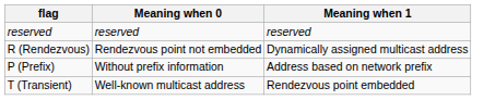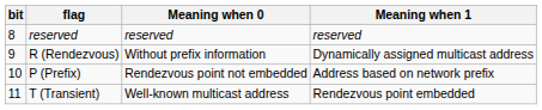 <table class="wikitable">
 <tr>
+<th>bit</th>
 <th>flag</th>
 <th>Meaning when 0</th>
 <th>Meaning when 1</th>
 </tr>
 <tr>
+<td>8</td>
 <td><em>reserved</em></td>
 <td><em>reserved</em></td>
 <td><em>reserved</em></td>
 </tr>
 <tr>
+<td>9</td>
 <td>R (Rendezvous)</td>
-<td>Rendezvous point not embedded</td>
+<td>Without prefix information</td>
 <td>Dynamically assigned multicast address</td>
 </tr>
 <tr>
+<td>10</td>
 <td>P (Prefix)</td>
-<td>Without prefix information</td>
+<td>Rendezvous point not embedded</td>
 <td>Address based on network prefix</td>
 </tr>
 <tr>
+<td>11</td>
 <td>T (Transient)</td>
 <td>Well-known multicast address</td>
 <td>Rendezvous point embedded</td>
 </tr>
 </table>
